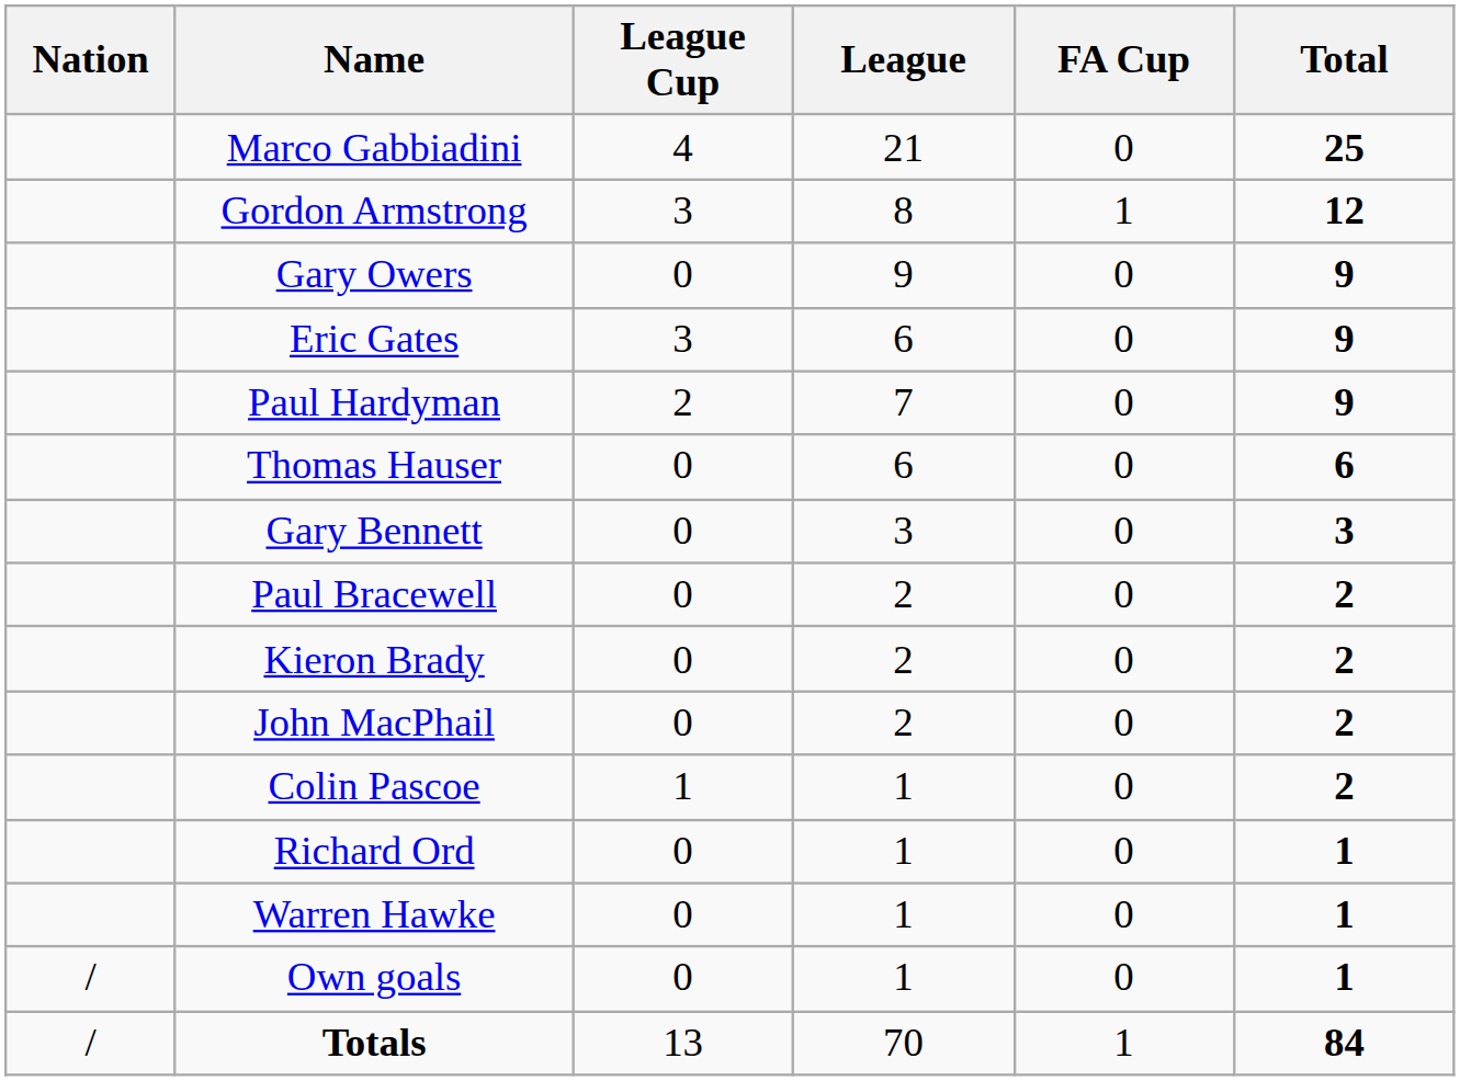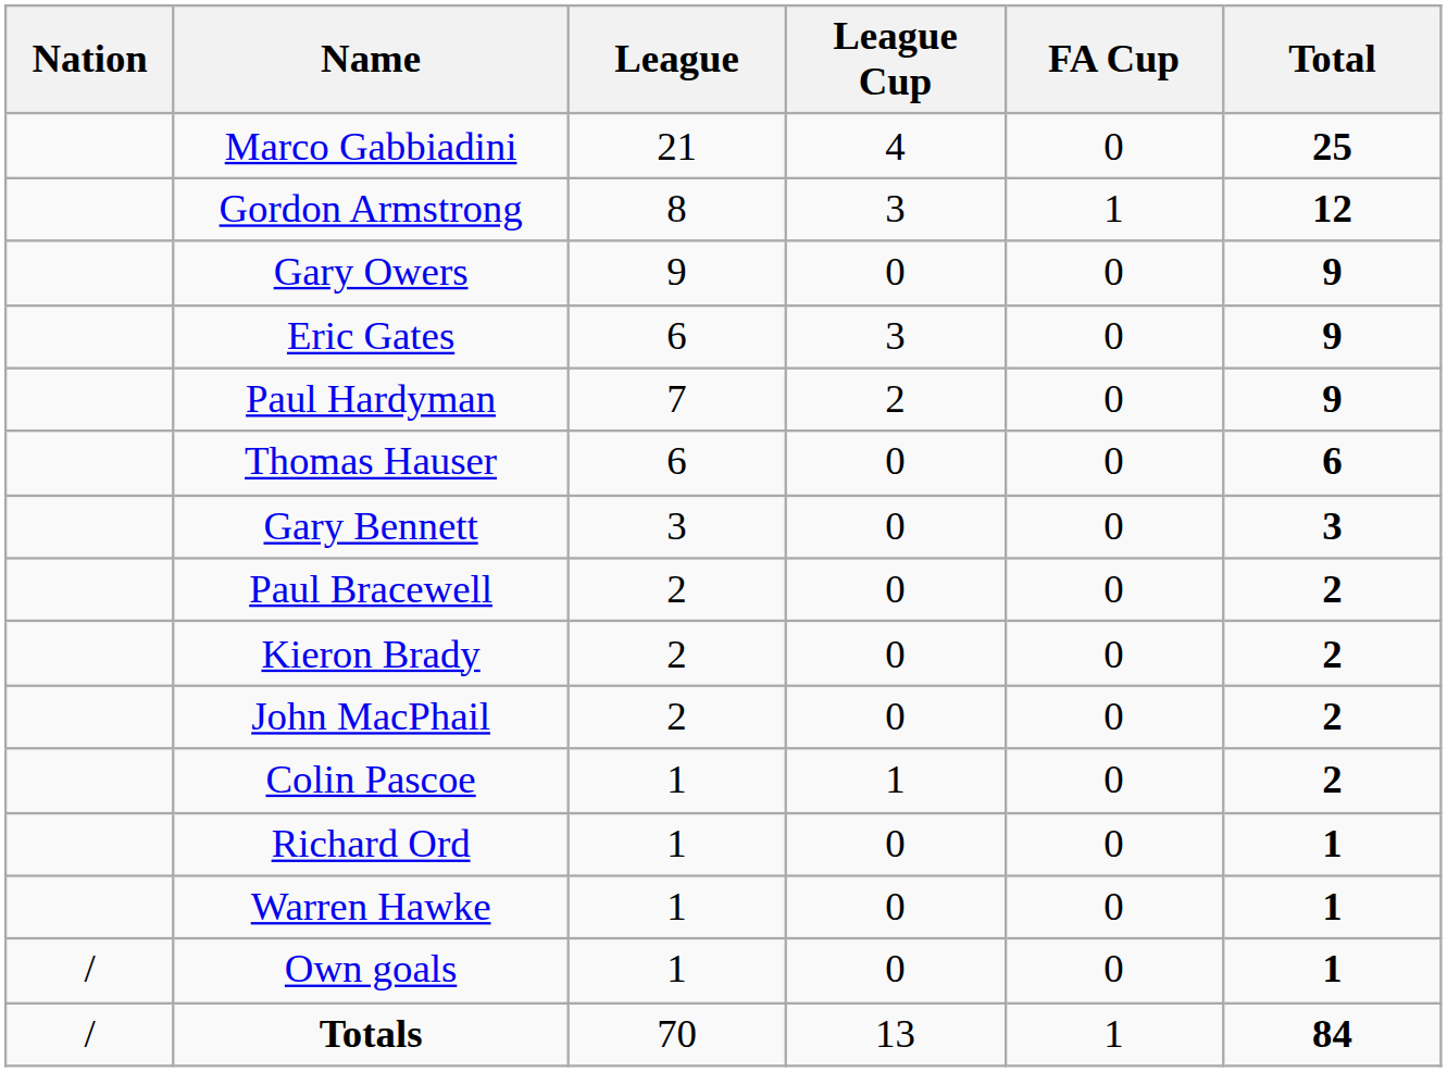 <table class="wikitable" style="text-align: center;">
 <tr>
 <th width=60>Nation</th>
 <th width=150>Name</th>
+<th width=80>League</th>
 <th width=80>League Cup</th>
-<th width=80>League</th>
 <th width=80>FA Cup</th>
 <th width=80>Total</th>
 </tr>
 <tr>
 <td></td>
 <td><a href='#'>Marco Gabbiadini</a></td>
+<td>21</td>
 <td>4</td>
-<td>21</td>
 <td>0</td>
 <td><strong>25</strong></td>
 </tr>
 <tr>
 <td></td>
 <td><a href='#'>Gordon Armstrong</a></td>
+<td>8</td>
 <td>3</td>
-<td>8</td>
 <td>1</td>
 <td><strong>12</strong></td>
 </tr>
 <tr>
 <td></td>
 <td><a href='#'>Gary Owers</a></td>
+<td>9</td>
 <td>0</td>
-<td>9</td>
 <td>0</td>
 <td><strong>9</strong></td>
 </tr>
 <tr>
 <td></td>
 <td><a href='#'>Eric Gates</a></td>
+<td>6</td>
 <td>3</td>
-<td>6</td>
 <td>0</td>
 <td><strong>9</strong></td>
 </tr>
 <tr>
 <td></td>
 <td><a href='#'>Paul Hardyman</a></td>
+<td>7</td>
 <td>2</td>
-<td>7</td>
 <td>0</td>
 <td><strong>9</strong></td>
 </tr>
 <tr>
 <td></td>
 <td><a href='#'>Thomas Hauser</a></td>
+<td>6</td>
 <td>0</td>
-<td>6</td>
 <td>0</td>
 <td><strong>6</strong></td>
 </tr>
 <tr>
 <td></td>
 <td><a href='#'>Gary Bennett</a></td>
+<td>3</td>
 <td>0</td>
-<td>3</td>
 <td>0</td>
 <td><strong>3</strong></td>
 </tr>
 <tr>
 <td></td>
 <td><a href='#'>Paul Bracewell</a></td>
+<td>2</td>
 <td>0</td>
-<td>2</td>
 <td>0</td>
 <td><strong>2</strong></td>
 </tr>
 <tr>
 <td></td>
 <td><a href='#'>Kieron Brady</a></td>
+<td>2</td>
 <td>0</td>
-<td>2</td>
 <td>0</td>
 <td><strong>2</strong></td>
 </tr>
 <tr>
 <td></td>
 <td><a href='#'>John MacPhail</a></td>
+<td>2</td>
 <td>0</td>
-<td>2</td>
 <td>0</td>
 <td><strong>2</strong></td>
 </tr>
 <tr>
 <td></td>
 <td><a href='#'>Colin Pascoe</a></td>
 <td>1</td>
 <td>1</td>
 <td>0</td>
 <td><strong>2</strong></td>
 </tr>
 <tr>
 <td></td>
 <td><a href='#'>Richard Ord</a></td>
+<td>1</td>
 <td>0</td>
-<td>1</td>
 <td>0</td>
 <td><strong>1</strong></td>
 </tr>
 <tr>
 <td></td>
 <td><a href='#'>Warren Hawke</a></td>
+<td>1</td>
 <td>0</td>
-<td>1</td>
 <td>0</td>
 <td><strong>1</strong></td>
 </tr>
 <tr>
 <td>/</td>
 <td><a href='#'>Own goals</a></td>
+<td>1</td>
 <td>0</td>
-<td>1</td>
 <td>0</td>
 <td><strong>1</strong></td>
 </tr>
 <tr>
 <td>/</td>
 <td><strong>Totals</strong></td>
+<td>70</td>
 <td>13</td>
-<td>70</td>
 <td>1</td>
 <td><strong>84</strong></td>
 </tr>
 </table>
